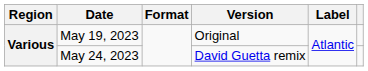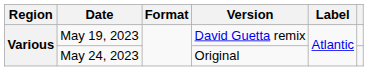 <table class="wikitable plainrowheaders">
 <tr>
 <th scope="col">Region</th>
 <th scope="col">Date</th>
 <th scope="col">Format</th>
 <th scope="col">Version</th>
 <th scope="col">Label</th>
 <th scope="col"></th>
 </tr>
 <tr>
 <th scope="row" rowspan="2">Various</th>
 <td>May 19, 2023</td>
 <td rowspan="2"></td>
-<td>Original</td>
+<td><a href='#'>David Guetta</a> remix</td>
 <td rowspan="2"><a href='#'>Atlantic</a></td>
 <td style="text-align:center;"></td>
 </tr>
 <tr>
 <td>May 24, 2023</td>
-<td><a href='#'>David Guetta</a> remix</td>
+<td>Original</td>
 <td style="text-align:center;"></td>
 </tr>
 </table>
